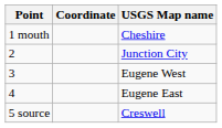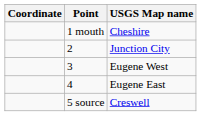 <table class="wikitable sortable" style="margin: 1em auto;">
 <tr>
+<th>Coordinate</th>
 <th>Point</th>
-<th>Coordinate</th>
 <th>USGS Map name</th>
 </tr>
 <tr>
+<td></td>
 <td>1 mouth</td>
-<td></td>
 <td><a href='#'>Cheshire</a></td>
 </tr>
 <tr>
+<td></td>
 <td>2</td>
-<td></td>
 <td><a href='#'>Junction City</a></td>
 </tr>
 <tr>
+<td></td>
 <td>3</td>
-<td></td>
 <td>Eugene West</td>
 </tr>
 <tr>
+<td></td>
 <td>4</td>
-<td></td>
 <td>Eugene East</td>
 </tr>
 <tr>
+<td></td>
 <td>5 source</td>
-<td></td>
 <td><a href='#'>Creswell</a></td>
 </tr>
 </table>
